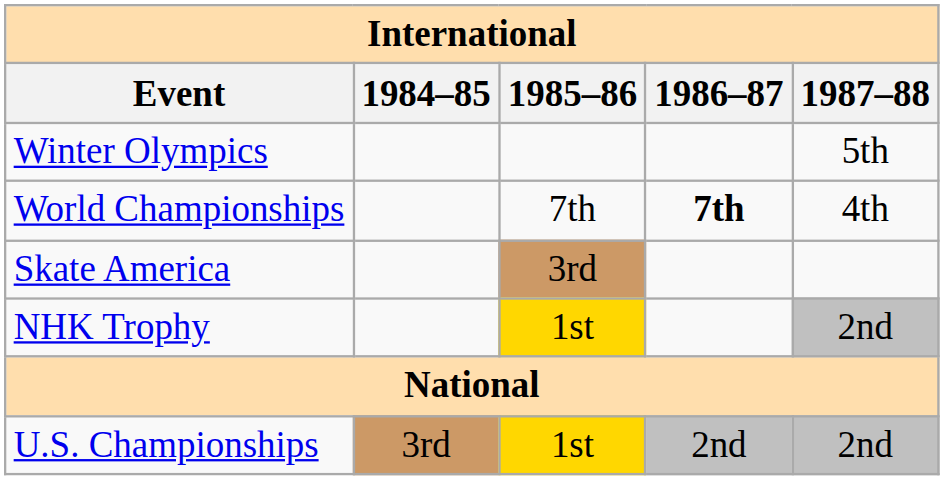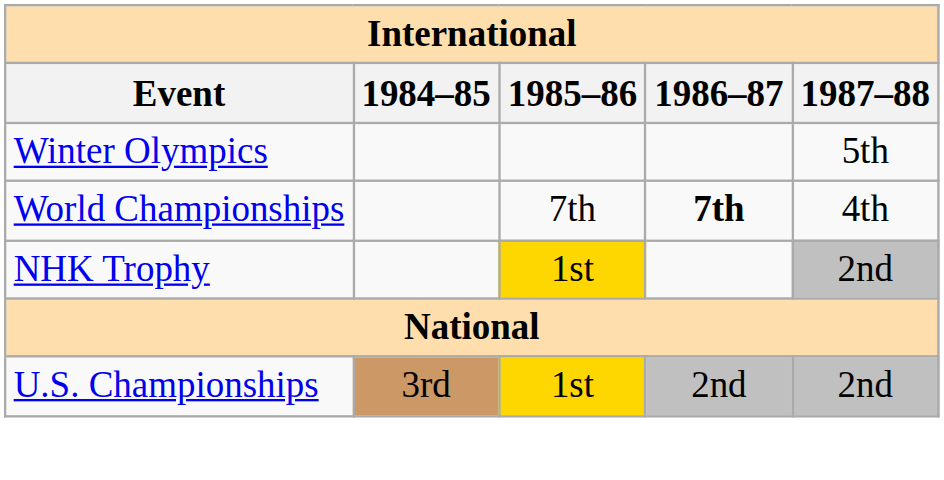 <table class="wikitable" style="text-align:center">
 <tr>
 <th style="background-color: #ffdead; " colspan=5 align=center>International</th>
 </tr>
 <tr>
 <th>Event</th>
 <th>1984–85</th>
 <th>1985–86</th>
 <th>1986–87</th>
 <th>1987–88</th>
 </tr>
 <tr>
 <td align=left><a href='#'>Winter Olympics</a></td>
 <td></td>
 <td></td>
 <td></td>
 <td>5th</td>
 </tr>
 <tr>
 <td align=left><a href='#'>World Championships</a></td>
 <td></td>
 <td>7th</td>
 <td><strong>7th</strong></td>
 <td>4th</td>
 </tr>
 <tr>
-<td align=left><a href='#'>Skate America</a></td>
-<td></td>
-<td bgcolor=cc9966>3rd</td>
-<td></td>
-<td></td>
-</tr>
-<tr>
 <td align=left><a href='#'>NHK Trophy</a></td>
 <td></td>
 <td bgcolor=gold>1st</td>
 <td></td>
 <td bgcolor=silver>2nd</td>
 </tr>
 <tr>
 <th style="background-color: #ffdead; " colspan=5 align=center>National</th>
 </tr>
 <tr>
 <td align=left><a href='#'>U.S. Championships</a></td>
 <td bgcolor=cc9966>3rd</td>
 <td bgcolor=gold>1st</td>
 <td bgcolor=silver>2nd</td>
 <td bgcolor=silver>2nd</td>
 </tr>
 </table>
